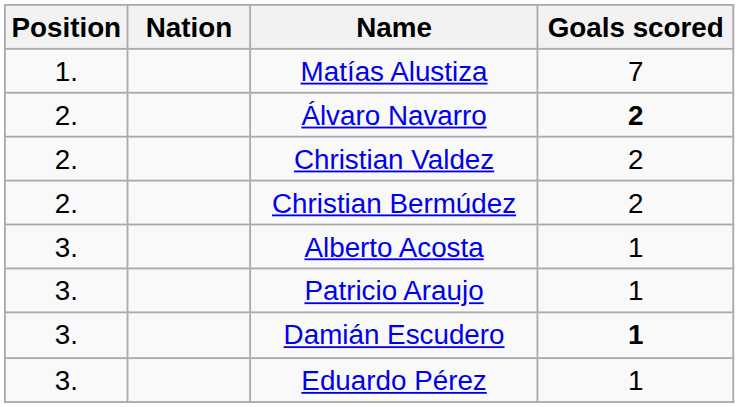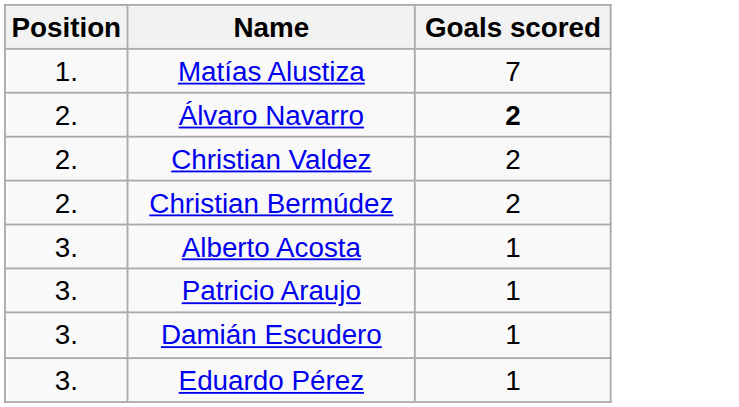 <table class="wikitable" style="font-size: 95%; text-align: center;">
 <tr>
 <th width=60>Position</th>
-<th width=60>Nation</th>
 <th width=150>Name</th>
 <th width=100>Goals scored</th>
 </tr>
 <tr>
 <td>1.</td>
-<td> </td>
 <td><a href='#'>Matías Alustiza</a></td>
 <td>7</td>
 </tr>
 <tr>
 <td>2.</td>
-<td></td>
 <td><a href='#'>Álvaro Navarro</a></td>
 <td><strong>2</strong></td>
 </tr>
 <tr>
 <td>2.</td>
-<td></td>
 <td><a href='#'>Christian Valdez</a></td>
 <td>2</td>
 </tr>
 <tr>
 <td>2.</td>
-<td></td>
 <td><a href='#'>Christian Bermúdez</a></td>
 <td>2</td>
 </tr>
 <tr>
 <td>3.</td>
-<td></td>
 <td><a href='#'>Alberto Acosta</a></td>
 <td>1</td>
 </tr>
 <tr>
 <td>3.</td>
-<td></td>
 <td><a href='#'>Patricio Araujo</a></td>
 <td>1</td>
 </tr>
 <tr>
 <td>3.</td>
-<td></td>
 <td><a href='#'>Damián Escudero</a></td>
-<td><strong>1</strong></td>
+<td>1</td>
 </tr>
 <tr>
 <td>3.</td>
-<td></td>
 <td><a href='#'>Eduardo Pérez</a></td>
 <td>1</td>
 </tr>
 </table>
